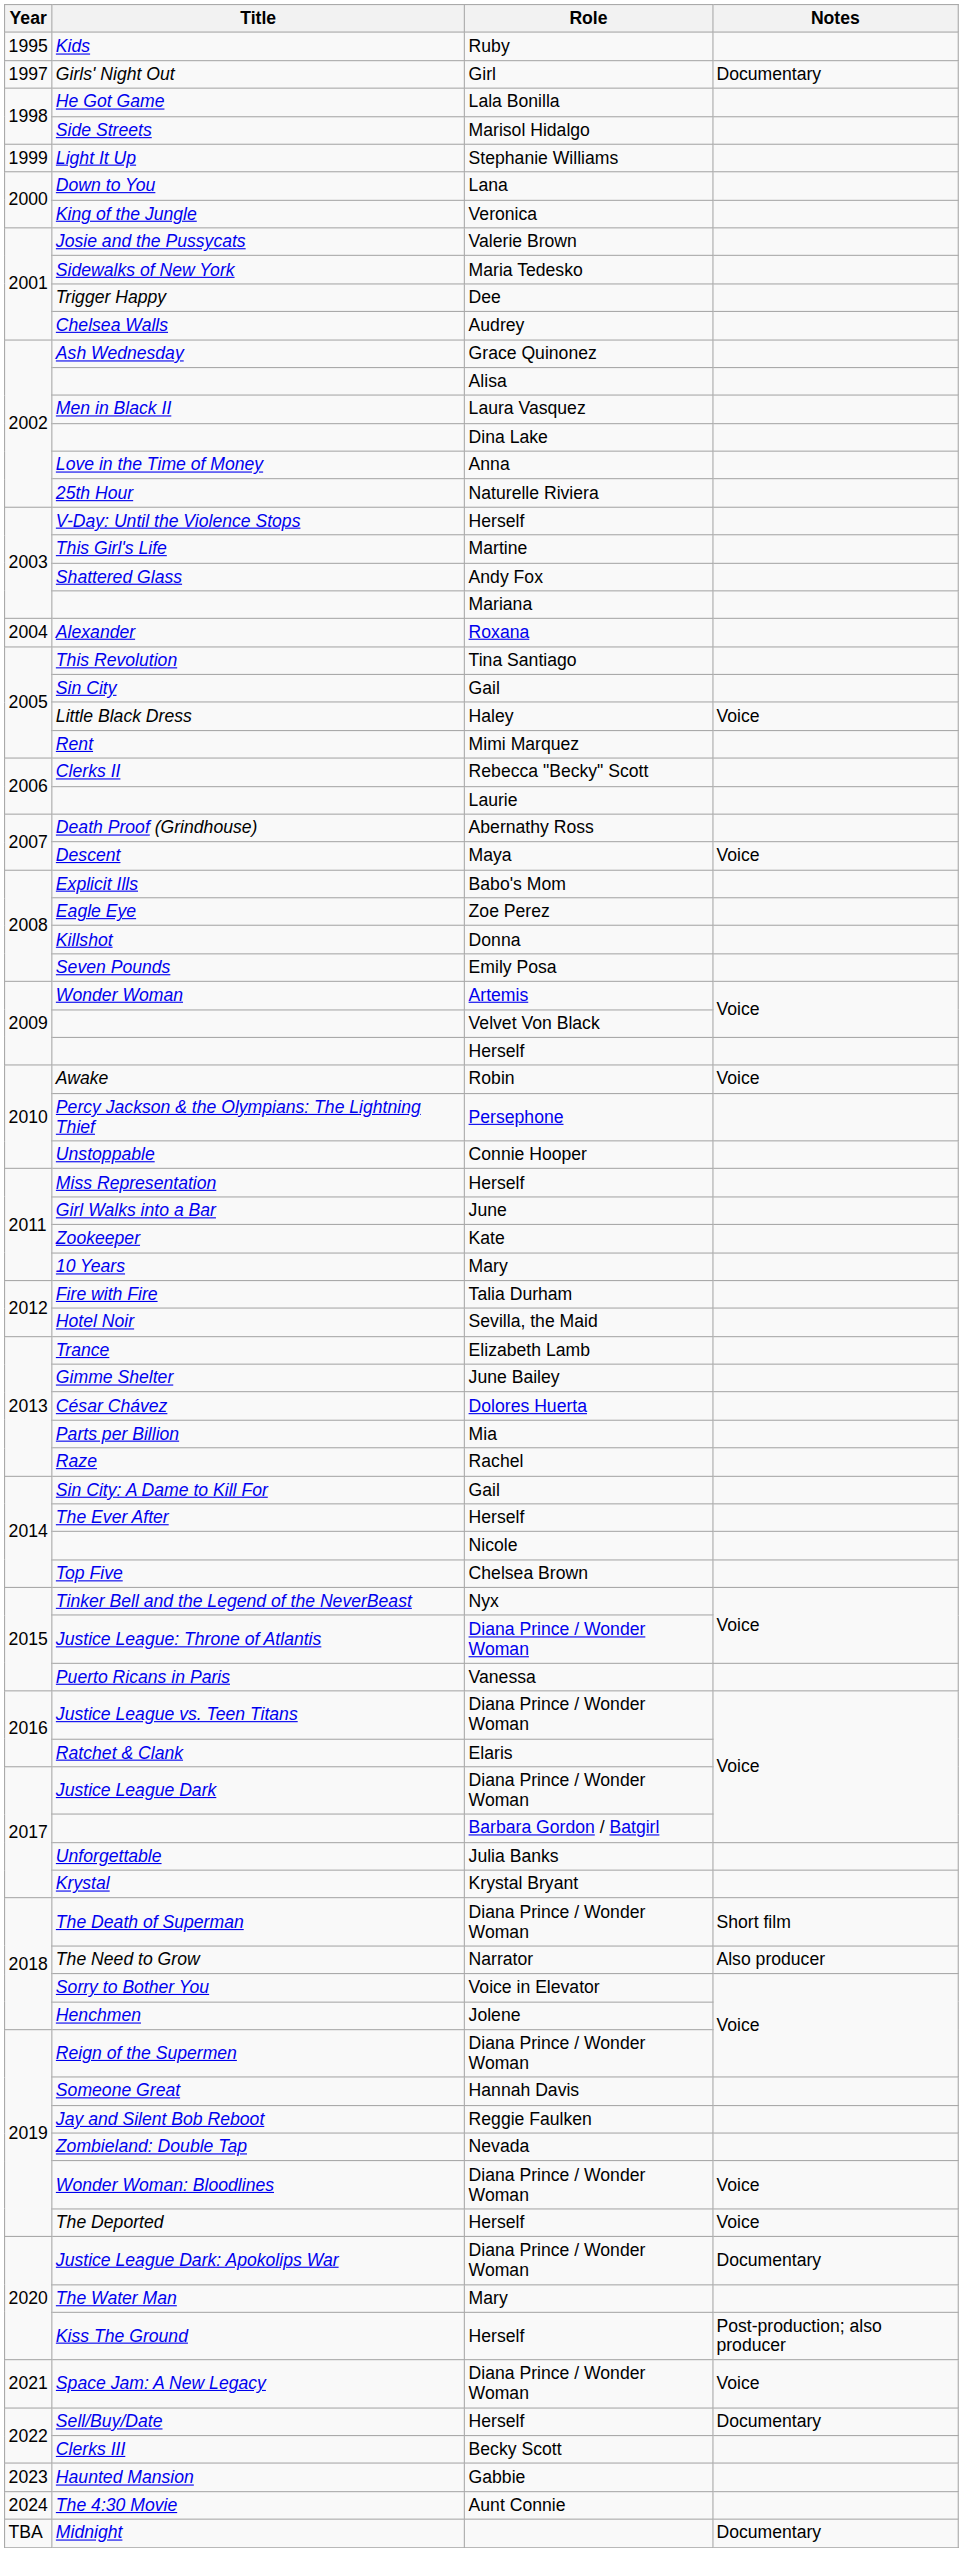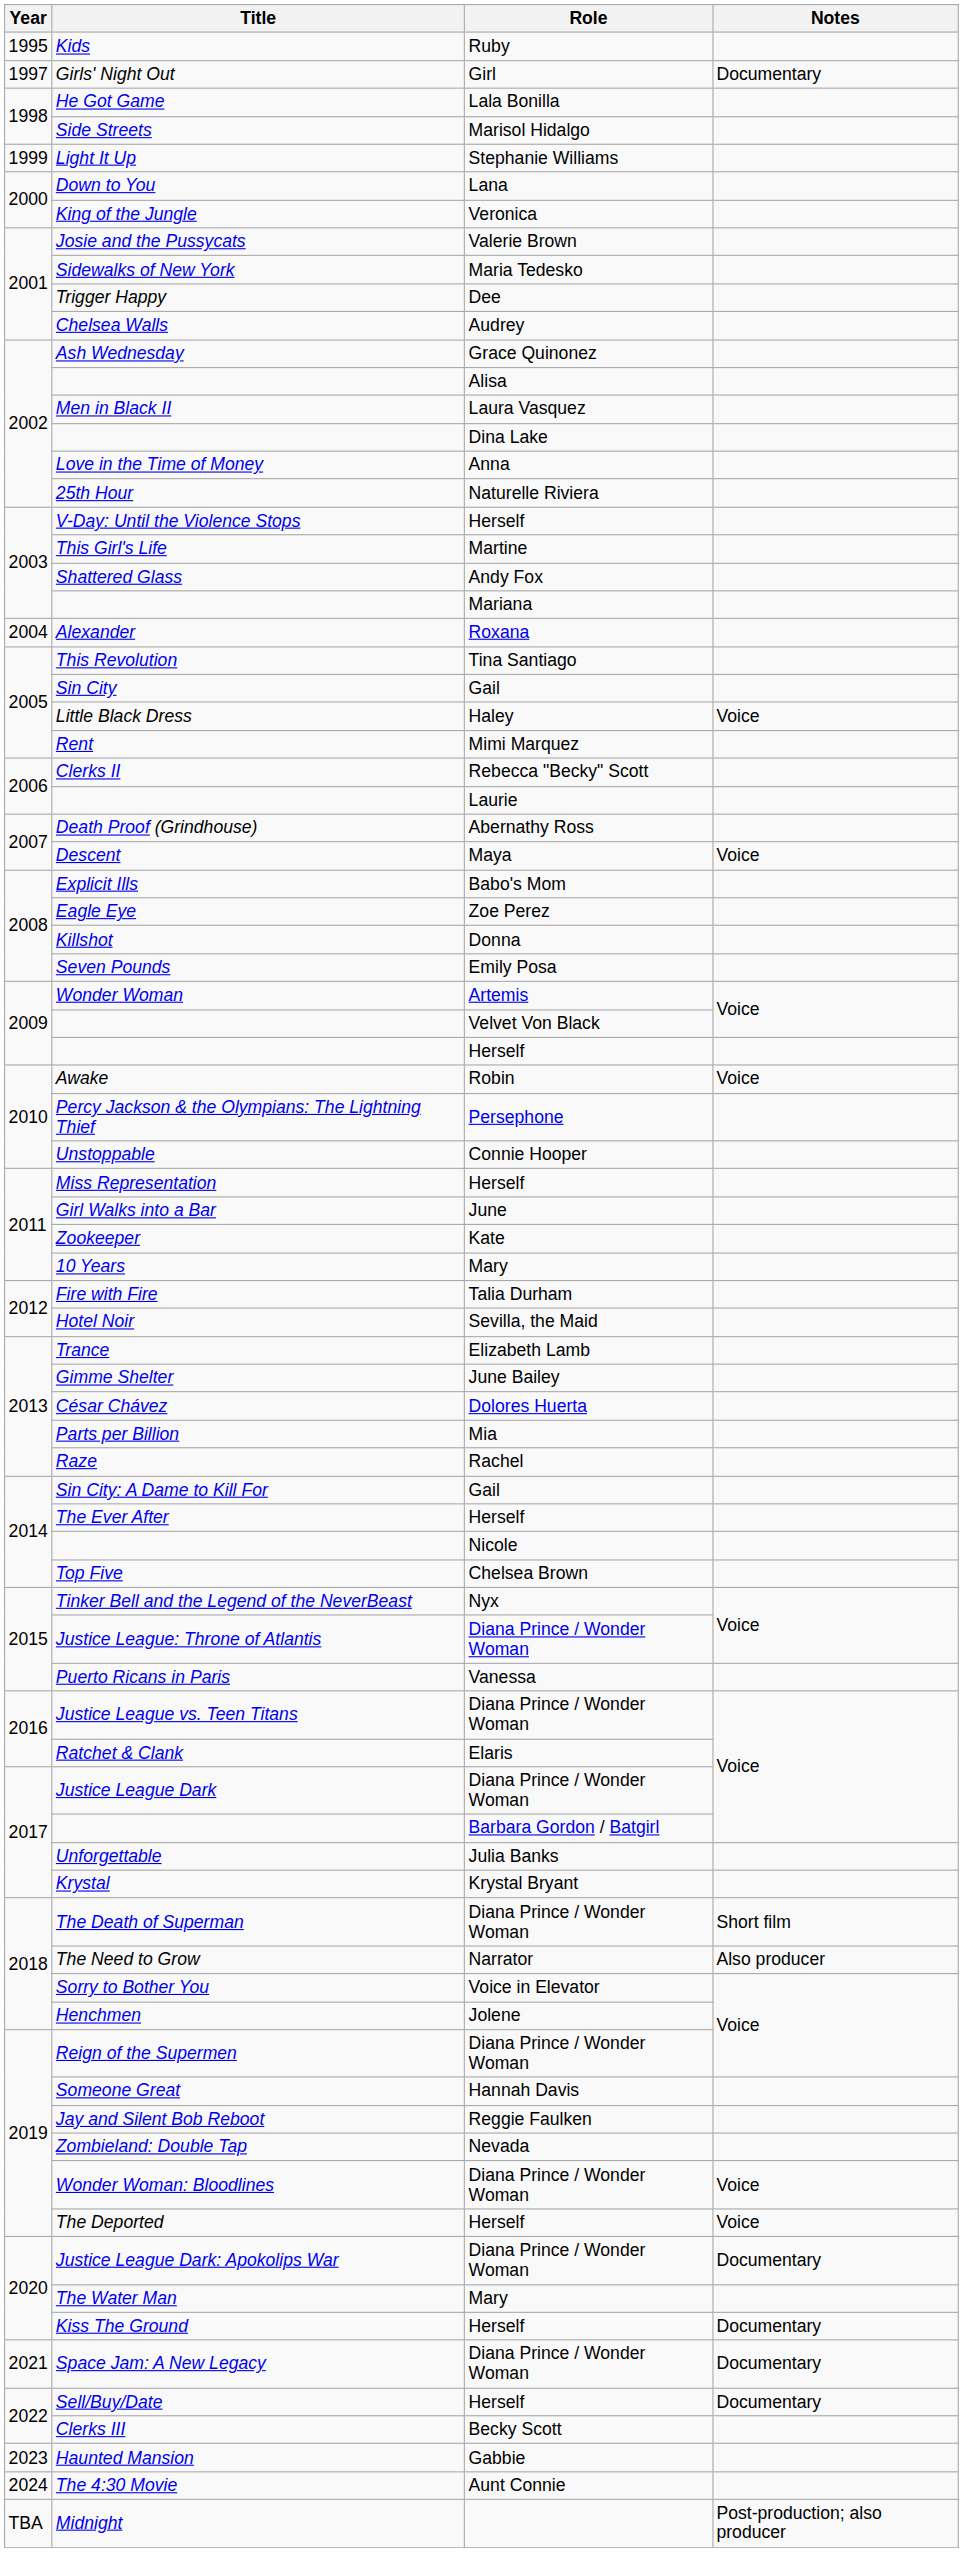 <table class="wikitable sortable">
 <tr>
 <th>Year</th>
 <th>Title</th>
 <th>Role</th>
 <th class="unsortable">Notes</th>
 </tr>
 <tr>
 <td>1995</td>
 <td><em><a href='#'>Kids</a></em></td>
 <td>Ruby</td>
 <td></td>
 </tr>
 <tr>
 <td>1997</td>
 <td><em>Girls' Night Out</em></td>
 <td>Girl</td>
 <td>Documentary</td>
 </tr>
 <tr>
 <td rowspan="2">1998</td>
 <td><em><a href='#'>He Got Game</a></em></td>
 <td>Lala Bonilla</td>
 <td></td>
 </tr>
 <tr>
 <td><em><a href='#'>Side Streets</a></em></td>
 <td>Marisol Hidalgo</td>
 <td></td>
 </tr>
 <tr>
 <td>1999</td>
 <td><em><a href='#'>Light It Up</a></em></td>
 <td>Stephanie Williams</td>
 <td></td>
 </tr>
 <tr>
 <td rowspan="2">2000</td>
 <td><em><a href='#'>Down to You</a></em></td>
 <td>Lana</td>
 <td></td>
 </tr>
 <tr>
 <td><em><a href='#'>King of the Jungle</a></em></td>
 <td>Veronica</td>
 <td></td>
 </tr>
 <tr>
 <td rowspan="4">2001</td>
 <td><em><a href='#'>Josie and the Pussycats</a></em></td>
 <td>Valerie Brown</td>
 <td></td>
 </tr>
 <tr>
 <td><em><a href='#'>Sidewalks of New York</a></em></td>
 <td>Maria Tedesko</td>
 <td></td>
 </tr>
 <tr>
 <td><em>Trigger Happy</em></td>
 <td>Dee</td>
 <td></td>
 </tr>
 <tr>
 <td><em><a href='#'>Chelsea Walls</a></em></td>
 <td>Audrey</td>
 <td></td>
 </tr>
 <tr>
 <td rowspan="6">2002</td>
 <td><em><a href='#'>Ash Wednesday</a></em></td>
 <td>Grace Quinonez</td>
 <td></td>
 </tr>
 <tr>
 <td><em></em></td>
 <td>Alisa</td>
 <td></td>
 </tr>
 <tr>
 <td><em><a href='#'>Men in Black II</a></em></td>
 <td>Laura Vasquez</td>
 <td></td>
 </tr>
 <tr>
 <td><em></em></td>
 <td>Dina Lake</td>
 <td></td>
 </tr>
 <tr>
 <td><em><a href='#'>Love in the Time of Money</a></em></td>
 <td>Anna</td>
 <td></td>
 </tr>
 <tr>
 <td><em><a href='#'>25th Hour</a></em></td>
 <td>Naturelle Riviera</td>
 <td></td>
 </tr>
 <tr>
 <td rowspan="4">2003</td>
 <td><em><a href='#'>V-Day: Until the Violence Stops</a></em></td>
 <td>Herself</td>
 <td></td>
 </tr>
 <tr>
 <td><em><a href='#'>This Girl's Life</a></em></td>
 <td>Martine</td>
 <td></td>
 </tr>
 <tr>
 <td><em><a href='#'>Shattered Glass</a></em></td>
 <td>Andy Fox</td>
 <td></td>
 </tr>
 <tr>
 <td><em></em></td>
 <td>Mariana</td>
 <td></td>
 </tr>
 <tr>
 <td>2004</td>
 <td><em><a href='#'>Alexander</a></em></td>
 <td><a href='#'>Roxana</a></td>
 <td></td>
 </tr>
 <tr>
 <td rowspan="4">2005</td>
 <td><em><a href='#'>This Revolution</a></em></td>
 <td>Tina Santiago</td>
 <td></td>
 </tr>
 <tr>
 <td><em><a href='#'>Sin City</a></em></td>
 <td>Gail</td>
 <td></td>
 </tr>
 <tr>
 <td><em>Little Black Dress</em></td>
 <td>Haley</td>
 <td>Voice</td>
 </tr>
 <tr>
 <td><em><a href='#'>Rent</a></em></td>
 <td>Mimi Marquez</td>
 <td></td>
 </tr>
 <tr>
 <td rowspan="2">2006</td>
 <td><em><a href='#'>Clerks II</a></em></td>
 <td>Rebecca "Becky" Scott</td>
 <td></td>
 </tr>
 <tr>
 <td><em></em></td>
 <td>Laurie</td>
 <td></td>
 </tr>
 <tr>
 <td rowspan="2">2007</td>
 <td><em><a href='#'>Death Proof</a> (Grindhouse)</em></td>
 <td>Abernathy Ross</td>
 <td></td>
 </tr>
 <tr>
 <td><em><a href='#'>Descent</a></em></td>
 <td>Maya</td>
 <td>Voice</td>
 </tr>
 <tr>
 <td rowspan="4">2008</td>
 <td><em><a href='#'>Explicit Ills</a></em></td>
 <td>Babo's Mom</td>
 <td></td>
 </tr>
 <tr>
 <td><em><a href='#'>Eagle Eye</a></em></td>
 <td>Zoe Perez</td>
 <td></td>
 </tr>
 <tr>
 <td><em><a href='#'>Killshot</a></em></td>
 <td>Donna</td>
 <td></td>
 </tr>
 <tr>
 <td><em><a href='#'>Seven Pounds</a></em></td>
 <td>Emily Posa</td>
 <td></td>
 </tr>
 <tr>
 <td rowspan="3">2009</td>
 <td><em><a href='#'>Wonder Woman</a></em></td>
 <td><a href='#'>Artemis</a></td>
 <td rowspan="2">Voice</td>
 </tr>
 <tr>
 <td><em></em></td>
 <td>Velvet Von Black</td>
 </tr>
 <tr>
 <td><em></em></td>
 <td>Herself</td>
 <td></td>
 </tr>
 <tr>
 <td rowspan="3">2010</td>
 <td><em>Awake</em></td>
 <td>Robin</td>
 <td>Voice</td>
 </tr>
 <tr>
 <td><em><a href='#'>Percy Jackson & the Olympians: The Lightning Thief</a></em></td>
 <td><a href='#'>Persephone</a></td>
 <td></td>
 </tr>
 <tr>
 <td><em><a href='#'>Unstoppable</a></em></td>
 <td>Connie Hooper</td>
 <td></td>
 </tr>
 <tr>
 <td rowspan="4">2011</td>
 <td><em><a href='#'>Miss Representation</a></em></td>
 <td>Herself</td>
 <td></td>
 </tr>
 <tr>
 <td><em><a href='#'>Girl Walks into a Bar</a></em></td>
 <td>June</td>
 <td></td>
 </tr>
 <tr>
 <td><em><a href='#'>Zookeeper</a></em></td>
 <td>Kate</td>
 <td></td>
 </tr>
 <tr>
 <td><em><a href='#'>10 Years</a></em></td>
 <td>Mary</td>
 <td></td>
 </tr>
 <tr>
 <td rowspan="2">2012</td>
 <td><em><a href='#'>Fire with Fire</a></em></td>
 <td>Talia Durham</td>
 <td></td>
 </tr>
 <tr>
 <td><em><a href='#'>Hotel Noir</a></em></td>
 <td>Sevilla, the Maid</td>
 <td></td>
 </tr>
 <tr>
 <td rowspan="5">2013</td>
 <td><em><a href='#'>Trance</a></em></td>
 <td>Elizabeth Lamb</td>
 <td></td>
 </tr>
 <tr>
 <td><em><a href='#'>Gimme Shelter</a></em></td>
 <td>June Bailey</td>
 <td></td>
 </tr>
 <tr>
 <td><em><a href='#'>César Chávez</a></em></td>
 <td><a href='#'>Dolores Huerta</a></td>
 <td></td>
 </tr>
 <tr>
 <td><em><a href='#'>Parts per Billion</a></em></td>
 <td>Mia</td>
 <td></td>
 </tr>
 <tr>
 <td><em><a href='#'>Raze</a></em></td>
 <td>Rachel</td>
 <td></td>
 </tr>
 <tr>
 <td rowspan="4">2014</td>
 <td><em><a href='#'>Sin City: A Dame to Kill For</a></em></td>
 <td>Gail</td>
 <td></td>
 </tr>
 <tr>
 <td><em><a href='#'>The Ever After</a></em></td>
 <td>Herself</td>
 <td></td>
 </tr>
 <tr>
 <td><em></em></td>
 <td>Nicole</td>
 <td></td>
 </tr>
 <tr>
 <td><em><a href='#'>Top Five</a></em></td>
 <td>Chelsea Brown</td>
 <td></td>
 </tr>
 <tr>
 <td rowspan="3">2015</td>
 <td><em><a href='#'>Tinker Bell and the Legend of the NeverBeast</a></em></td>
 <td>Nyx</td>
 <td rowspan="2">Voice</td>
 </tr>
 <tr>
 <td><em><a href='#'>Justice League: Throne of Atlantis</a></em></td>
 <td><a href='#'>Diana Prince / Wonder Woman</a></td>
 </tr>
 <tr>
 <td><em><a href='#'>Puerto Ricans in Paris</a></em></td>
 <td>Vanessa</td>
 <td></td>
 </tr>
 <tr>
 <td rowspan="2">2016</td>
 <td><em><a href='#'>Justice League vs. Teen Titans</a></em></td>
 <td>Diana Prince / Wonder Woman</td>
 <td rowspan="4">Voice</td>
 </tr>
 <tr>
 <td><em><a href='#'>Ratchet & Clank</a></em></td>
 <td>Elaris</td>
 </tr>
 <tr>
 <td rowspan="4">2017</td>
 <td><em><a href='#'>Justice League Dark</a></em></td>
 <td>Diana Prince / Wonder Woman</td>
 </tr>
 <tr>
 <td><em></em></td>
 <td><a href='#'>Barbara Gordon</a> / <a href='#'>Batgirl</a></td>
 </tr>
 <tr>
 <td><em><a href='#'>Unforgettable</a></em></td>
 <td>Julia Banks</td>
 <td></td>
 </tr>
 <tr>
 <td><em><a href='#'>Krystal</a></em></td>
 <td>Krystal Bryant</td>
 <td></td>
 </tr>
 <tr>
 <td rowspan="4">2018</td>
 <td><em><a href='#'>The Death of Superman</a></em></td>
 <td>Diana Prince / Wonder Woman</td>
 <td>Short film</td>
 </tr>
 <tr>
 <td><em>The Need to Grow</em></td>
 <td>Narrator</td>
 <td>Also producer</td>
 </tr>
 <tr>
 <td><em><a href='#'>Sorry to Bother You</a></em></td>
 <td>Voice in Elevator</td>
 <td rowspan="3">Voice</td>
 </tr>
 <tr>
 <td><em><a href='#'>Henchmen</a></em></td>
 <td>Jolene</td>
 </tr>
 <tr>
 <td rowspan="6">2019</td>
 <td><em><a href='#'>Reign of the Supermen</a></em></td>
 <td>Diana Prince / Wonder Woman</td>
 </tr>
 <tr>
 <td><em><a href='#'>Someone Great</a></em></td>
 <td>Hannah Davis</td>
 <td></td>
 </tr>
 <tr>
 <td><em><a href='#'>Jay and Silent Bob Reboot</a></em></td>
 <td>Reggie Faulken</td>
 <td></td>
 </tr>
 <tr>
 <td><em><a href='#'>Zombieland: Double Tap</a></em></td>
 <td>Nevada</td>
 <td></td>
 </tr>
 <tr>
 <td><em><a href='#'>Wonder Woman: Bloodlines</a></em></td>
 <td>Diana Prince / Wonder Woman</td>
 <td>Voice</td>
 </tr>
 <tr>
 <td><em>The Deported</em></td>
 <td>Herself</td>
 <td>Voice</td>
 </tr>
 <tr>
 <td rowspan="3">2020</td>
 <td><em><a href='#'>Justice League Dark: Apokolips War</a></em></td>
 <td>Diana Prince / Wonder Woman</td>
 <td>Documentary</td>
 </tr>
 <tr>
 <td><em><a href='#'>The Water Man</a></em></td>
 <td>Mary</td>
 <td></td>
 </tr>
 <tr>
 <td><em><a href='#'>Kiss The Ground</a></em></td>
 <td>Herself</td>
-<td>Post-production; also producer</td>
+<td>Documentary</td>
 </tr>
 <tr>
 <td>2021</td>
 <td><em><a href='#'>Space Jam: A New Legacy</a></em></td>
 <td>Diana Prince / Wonder Woman</td>
-<td>Voice</td>
+<td>Documentary</td>
 </tr>
 <tr>
 <td rowspan="2">2022</td>
 <td><em><a href='#'>Sell/Buy/Date</a></em></td>
 <td>Herself</td>
 <td>Documentary</td>
 </tr>
 <tr>
 <td><em><a href='#'>Clerks III</a></em></td>
 <td>Becky Scott</td>
 <td></td>
 </tr>
 <tr>
 <td>2023</td>
 <td><em><a href='#'>Haunted Mansion</a></em></td>
 <td>Gabbie</td>
 <td></td>
 </tr>
 <tr>
 <td>2024</td>
 <td><em><a href='#'>The 4:30 Movie</a></em></td>
 <td>Aunt Connie</td>
 <td></td>
 </tr>
 <tr>
 <td>TBA</td>
 <td><em><a href='#'>Midnight</a></em></td>
 <td></td>
-<td>Documentary</td>
+<td>Post-production; also producer</td>
 </tr>
 </table>
